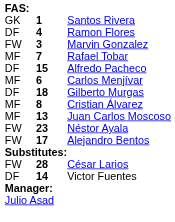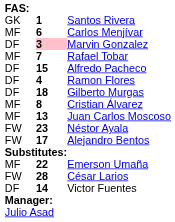 <table style="font-size: 90%" cellspacing="0" cellpadding="0" align=right>
 <tr>
 <td colspan="4"><strong>FAS:</strong></td>
 </tr>
 <tr>
 <th width="25"></th>
 <th width="25"></th>
 </tr>
 <tr>
 <td>GK</td>
 <td><strong>1</strong></td>
 <td> <a href='#'>Santos Rivera</a></td>
 </tr>
 <tr>
-<td>DF</td>
-<td><strong>4</strong></td>
-<td> <a href='#'>Ramon Flores</a></td>
+<td>MF</td>
+<td><strong>6</strong></td>
+<td> <a href='#'>Carlos Menjívar</a></td>
 <td></td>
 <td></td>
 </tr>
 <tr>
-<td>FW</td>
-<td><strong>3</strong></td>
+<td>DF</td>
+<td style="background: pink;"><strong>3</strong></td>
 <td> <a href='#'>Marvin Gonzalez</a>  </td>
 </tr>
 <tr>
 <td>MF</td>
 <td><strong>7</strong></td>
 <td> <a href='#'>Rafael Tobar</a></td>
 </tr>
 <tr>
 <td>DF</td>
 <td><strong>15</strong></td>
 <td>  <a href='#'>Alfredo Pacheco</a></td>
 </tr>
 <tr>
-<td>MF</td>
-<td><strong>6</strong></td>
-<td> <a href='#'>Carlos Menjívar</a></td>
+<td>DF</td>
+<td><strong>4</strong></td>
+<td> <a href='#'>Ramon Flores</a></td>
 <td></td>
 <td></td>
 </tr>
 <tr>
 <td>DF</td>
 <td><strong>18</strong></td>
 <td> <a href='#'>Gilberto Murgas</a> </td>
 </tr>
 <tr>
 <td>MF</td>
 <td><strong>8</strong></td>
 <td> <a href='#'>Cristian Álvarez</a></td>
 </tr>
 <tr>
 <td>MF</td>
 <td><strong>13</strong></td>
 <td> <a href='#'>Juan Carlos Moscoso</a> </td>
 <td></td>
 <td></td>
 </tr>
 <tr>
 <td>FW</td>
 <td><strong>23</strong></td>
 <td> <a href='#'>Néstor Ayala</a> </td>
 </tr>
 <tr>
 <td>FW</td>
 <td><strong>17</strong></td>
 <td> <a href='#'>Alejandro Bentos</a></td>
 </tr>
 <tr>
 <td colspan=2><strong>Substitutes:</strong></td>
 </tr>
 <tr>
+<td>MF</td>
+<td><strong>22</strong></td>
+<td> <a href='#'>Emerson Umaña</a></td>
+<td></td>
+<td></td>
+</tr>
+<tr>
 <td>FW</td>
 <td><strong>28</strong></td>
 <td> <a href='#'>César Larios</a></td>
 <td></td>
 <td></td>
 </tr>
 <tr>
 <td>DF</td>
 <td><strong>14</strong></td>
 <td> Victor Fuentes</td>
 <td></td>
 <td></td>
 </tr>
 <tr>
 <td colspan=3><strong>Manager:</strong></td>
 </tr>
 <tr>
 <td colspan=4> <a href='#'>Julio Asad</a></td>
 </tr>
 </table>
